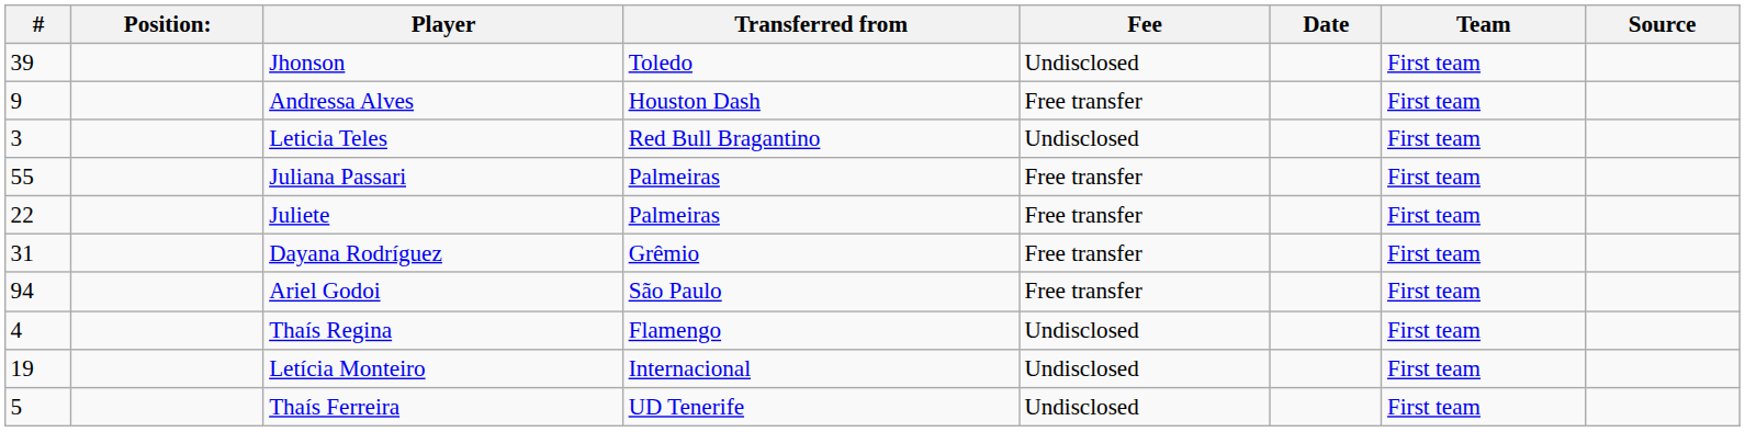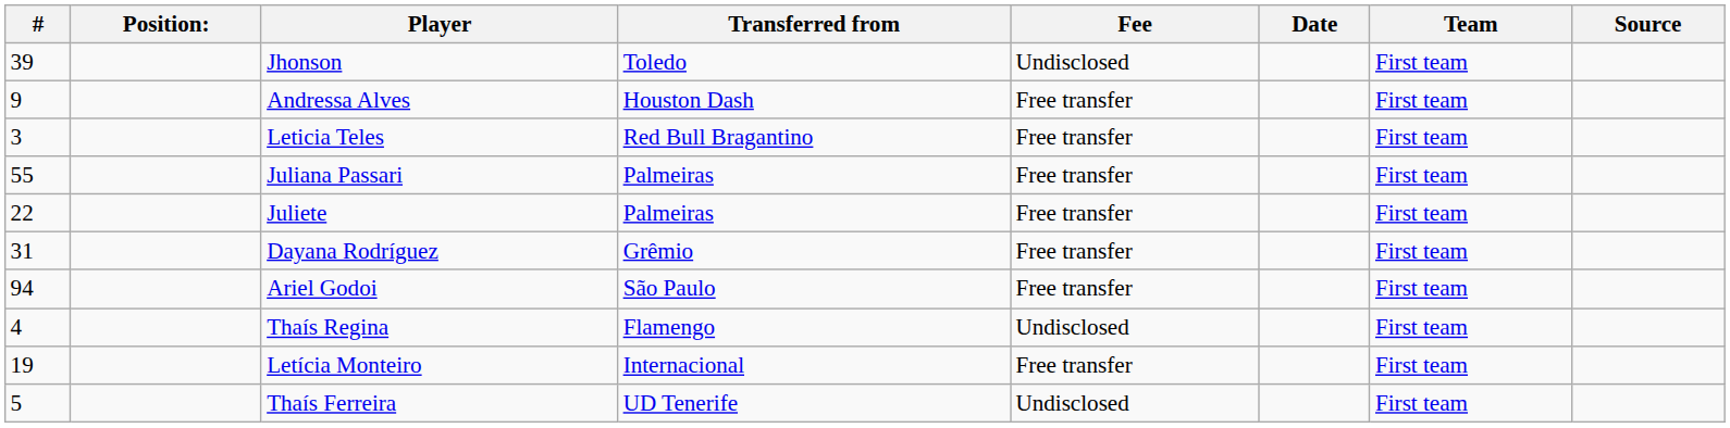 <table class="wikitable sortable" style="width:90%; text-align:center; font-size:95%; text-align:left;">
 <tr>
 <th><strong>#</strong></th>
 <th><strong>Position:</strong></th>
 <th><strong>Player</strong></th>
 <th><strong>Transferred from</strong></th>
 <th><strong>Fee</strong></th>
 <th><strong>Date</strong></th>
 <th><strong>Team</strong></th>
 <th><strong>Source</strong></th>
 </tr>
 <tr>
 <td>39</td>
 <td></td>
 <td> <a href='#'>Jhonson</a></td>
 <td> <a href='#'>Toledo</a></td>
 <td>Undisclosed</td>
 <td></td>
 <td><a href='#'>First team</a></td>
 <td></td>
 </tr>
 <tr>
 <td>9</td>
 <td></td>
 <td> <a href='#'>Andressa Alves</a></td>
 <td> <a href='#'>Houston Dash</a></td>
 <td>Free transfer </td>
 <td></td>
 <td><a href='#'>First team</a></td>
 <td></td>
 </tr>
 <tr>
 <td>3</td>
 <td></td>
 <td> <a href='#'>Leticia Teles</a></td>
 <td> <a href='#'>Red Bull Bragantino</a></td>
-<td>Undisclosed</td>
+<td>Free transfer </td>
 <td></td>
 <td><a href='#'>First team</a></td>
 <td></td>
 </tr>
 <tr>
 <td>55</td>
 <td></td>
 <td> <a href='#'>Juliana Passari</a></td>
 <td> <a href='#'>Palmeiras</a></td>
 <td>Free transfer </td>
 <td></td>
 <td><a href='#'>First team</a></td>
 <td></td>
 </tr>
 <tr>
 <td>22</td>
 <td></td>
 <td> <a href='#'>Juliete</a></td>
 <td> <a href='#'>Palmeiras</a></td>
 <td>Free transfer </td>
 <td></td>
 <td><a href='#'>First team</a></td>
 <td></td>
 </tr>
 <tr>
 <td>31</td>
 <td></td>
 <td> <a href='#'>Dayana Rodríguez</a></td>
 <td> <a href='#'>Grêmio</a></td>
 <td>Free transfer </td>
 <td></td>
 <td><a href='#'>First team</a></td>
 <td></td>
 </tr>
 <tr>
 <td>94</td>
 <td></td>
 <td> <a href='#'>Ariel Godoi</a></td>
 <td> <a href='#'>São Paulo</a></td>
 <td>Free transfer </td>
 <td></td>
 <td><a href='#'>First team</a></td>
 <td></td>
 </tr>
 <tr>
 <td>4</td>
 <td></td>
 <td> <a href='#'>Thaís Regina</a></td>
 <td> <a href='#'>Flamengo</a></td>
 <td>Undisclosed</td>
 <td></td>
 <td><a href='#'>First team</a></td>
 <td></td>
 </tr>
 <tr>
 <td>19</td>
 <td></td>
 <td> <a href='#'>Letícia Monteiro</a></td>
 <td> <a href='#'>Internacional</a></td>
-<td>Undisclosed</td>
+<td>Free transfer </td>
 <td></td>
 <td><a href='#'>First team</a></td>
 <td></td>
 </tr>
 <tr>
 <td>5</td>
 <td></td>
 <td> <a href='#'>Thaís Ferreira</a></td>
 <td> <a href='#'>UD Tenerife</a></td>
 <td>Undisclosed</td>
 <td></td>
 <td><a href='#'>First team</a></td>
 <td></td>
 </tr>
 </table>
